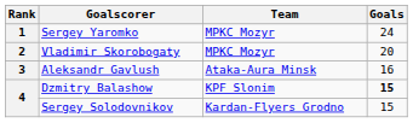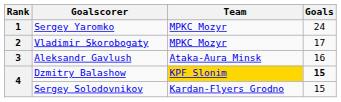 <table class="wikitable" style="font-size: 95%;">
 <tr bgcolor="#CCCCCC" align="center">
 <th>Rank</th>
 <th width=170>Goalscorer</th>
 <th width=170>Team</th>
 <th>Goals</th>
 </tr>
 <tr>
 <th align="center">1</th>
 <td> <a href='#'>Sergey Yaromko</a></td>
 <td><a href='#'>MPKC Mozyr</a></td>
 <td align="center">24</td>
 </tr>
 <tr>
 <th align="center">2</th>
 <td> <a href='#'>Vladimir Skorobogaty</a></td>
 <td><a href='#'>MPKC Mozyr</a></td>
-<td align="center">20</td>
+<td align="center">17</td>
 </tr>
 <tr>
 <th align="center">3</th>
 <td> <a href='#'>Aleksandr Gavlush</a></td>
 <td><a href='#'>Ataka-Aura Minsk</a></td>
 <td align="center">16</td>
 </tr>
 <tr>
 <th align="center" rowspan="2">4</th>
 <td> <a href='#'>Dzmitry Balashow</a></td>
-<td><a href='#'>KPF Slonim</a></td>
+<td style="background: gold;"><a href='#'>KPF Slonim</a></td>
 <td align="center"><strong>15</strong></td>
 </tr>
 <tr>
 <td> <a href='#'>Sergey Solodovnikov</a></td>
 <td><a href='#'>Kardan-Flyers Grodno</a></td>
 <td align="center">15</td>
 </tr>
 </table>
